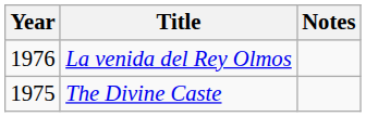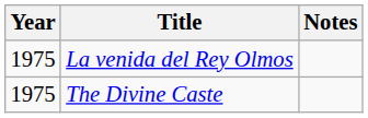 <table class="wikitable sortable">
 <tr>
 <th>Year</th>
 <th>Title</th>
 <th class="unsortable">Notes</th>
 </tr>
 <tr>
-<td>1976</td>
+<td>1975</td>
 <td><em><a href='#'>La venida del Rey Olmos</a></em></td>
 <td></td>
 </tr>
 <tr>
 <td>1975</td>
 <td><em><a href='#'>The Divine Caste</a></em></td>
 <td></td>
 </tr>
 </table>
